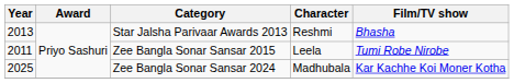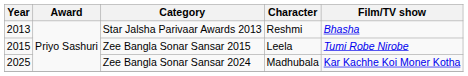 <table class="wikitable sortable">
 <tr>
 <th>Year</th>
 <th>Award</th>
 <th>Category</th>
 <th>Character</th>
 <th>Film/TV show</th>
 </tr>
 <tr>
 <td>2013</td>
 <td rowspan="3">Priyo Sashuri</td>
 <td>Star Jalsha Parivaar Awards 2013</td>
 <td>Reshmi</td>
 <td><em><a href='#'>Bhasha</a></em></td>
 </tr>
 <tr>
-<td>2011</td>
+<td>2015</td>
 <td>Zee Bangla Sonar Sansar 2015</td>
 <td>Leela</td>
 <td><em><a href='#'>Tumi Robe Nirobe</a><strong></td>
 </tr>
 <tr>
 <td>2025</td>
 <td>Zee Bangla Sonar Sansar 2024</td>
 <td>Madhubala</td>
 <td></em><a href='#'>Kar Kachhe Koi Moner Kotha</a><em></td>
 </tr>
 <tr>
 </tr>
 </table>
